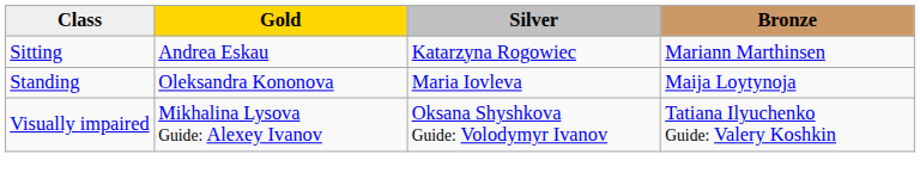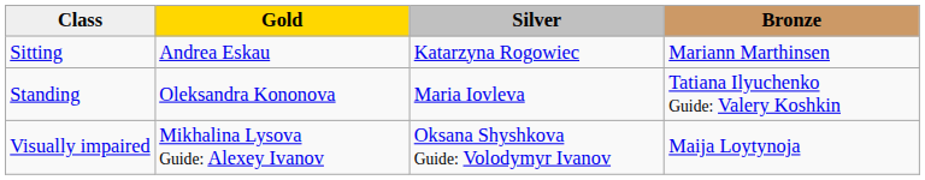 <table class="wikitable" style="text-align:left">
 <tr align="center">
 <td bgcolor=efefef><strong>Class</strong></td>
 <td width=200 bgcolor=gold><strong>Gold</strong></td>
 <td width=200 bgcolor=silver><strong>Silver</strong></td>
 <td width=200 bgcolor=CC9966><strong>Bronze</strong></td>
 </tr>
 <tr>
 <td><a href='#'>Sitting</a></td>
 <td><a href='#'>Andrea Eskau</a><br><em></em></td>
 <td><a href='#'>Katarzyna Rogowiec</a><br><em></em></td>
 <td><a href='#'>Mariann Marthinsen</a><br><em></em></td>
 </tr>
 <tr>
 <td><a href='#'>Standing</a></td>
 <td><a href='#'>Oleksandra Kononova</a><br><em></em></td>
 <td><a href='#'>Maria Iovleva</a><br><em></em></td>
-<td><a href='#'>Maija Loytynoja</a><br><em></em></td>
+<td><a href='#'>Tatiana Ilyuchenko</a><br><small>Guide:</small> <a href='#'>Valery Koshkin</a><br><em></em></td>
 </tr>
 <tr>
 <td><a href='#'>Visually impaired</a></td>
 <td><a href='#'>Mikhalina Lysova</a><br><small>Guide:</small> <a href='#'>Alexey Ivanov</a><br><em></em></td>
 <td><a href='#'>Oksana Shyshkova</a><br><small>Guide:</small> <a href='#'>Volodymyr Ivanov</a><br><em></em></td>
-<td><a href='#'>Tatiana Ilyuchenko</a><br><small>Guide:</small> <a href='#'>Valery Koshkin</a><br><em></em></td>
+<td><a href='#'>Maija Loytynoja</a><br><em></em></td>
 </tr>
 </table>
